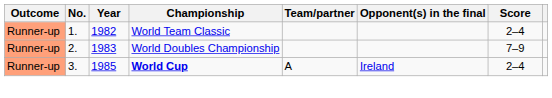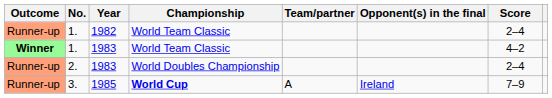 <table class="sortable wikitable plainrowheaders">
 <tr>
 <th scope="col" width="80">Outcome</th>
 <th scope="col" width="20">No.</th>
 <th scope="col" width="50">Year</th>
 <th scope="col">Championship</th>
 <th scope="col">Team/partner</th>
 <th scope="col">Opponent(s) in the final</th>
 <th scope="col" align="center" width="70">Score</th>
 <th></th>
 </tr>
 <tr>
 <td style="background:#ffa07a;">Runner-up</td>
 <td>1.</td>
 <td><a href='#'>1982</a></td>
 <td><a href='#'>World Team Classic</a></td>
 <td></td>
 <td></td>
 <td align="center">2–4</td>
 <td align="center"></td>
 </tr>
 <tr>
+<th scope="row" style="background:#98FB98">Winner</th>
+<td>1.</td>
+<td><a href='#'>1983</a></td>
+<td><a href='#'>World Team Classic</a></td>
+<td></td>
+<td></td>
+<td align="center">4–2</td>
+<td align="center"></td>
+</tr>
+<tr>
 <td style="background:#ffa07a;">Runner-up</td>
 <td>2.</td>
 <td><a href='#'>1983</a></td>
 <td><a href='#'>World Doubles Championship</a></td>
 <td></td>
 <td><br></td>
-<td align="center">7–9</td>
+<td align="center">2–4</td>
 <td align="center"></td>
 </tr>
 <tr>
 <td style="background:#ffa07a;">Runner-up</td>
 <td>3.</td>
 <td><a href='#'>1985</a></td>
 <td><strong><a href='#'>World Cup</a></strong></td>
 <td> A</td>
 <td><a href='#'>Ireland</a></td>
-<td align="center">2–4</td>
+<td align="center">7–9</td>
 <td align="center"></td>
 </tr>
 </table>
